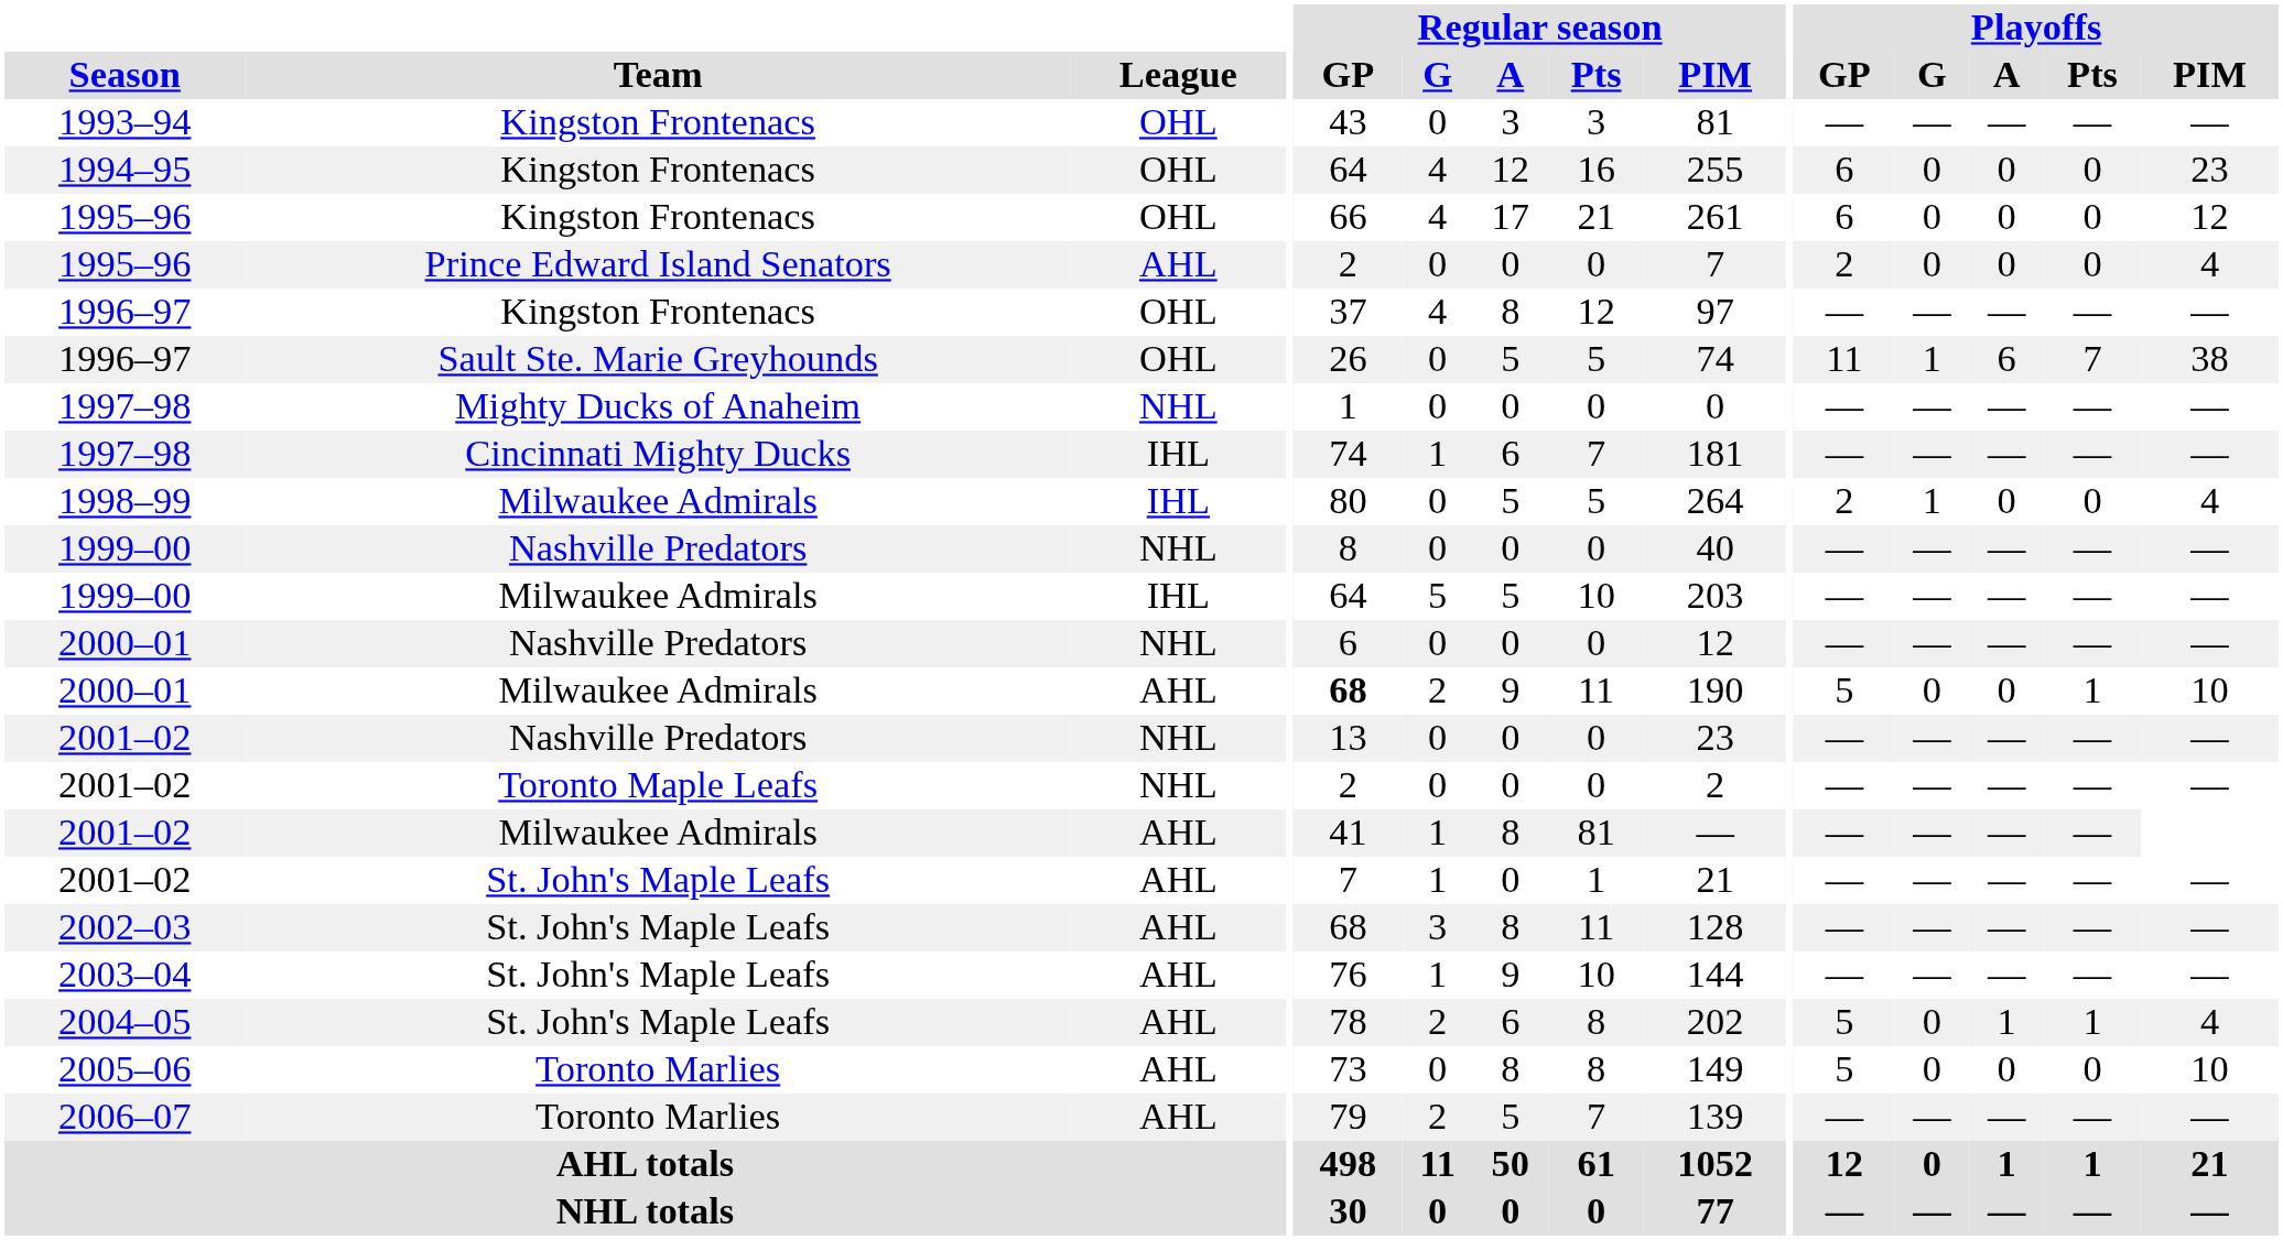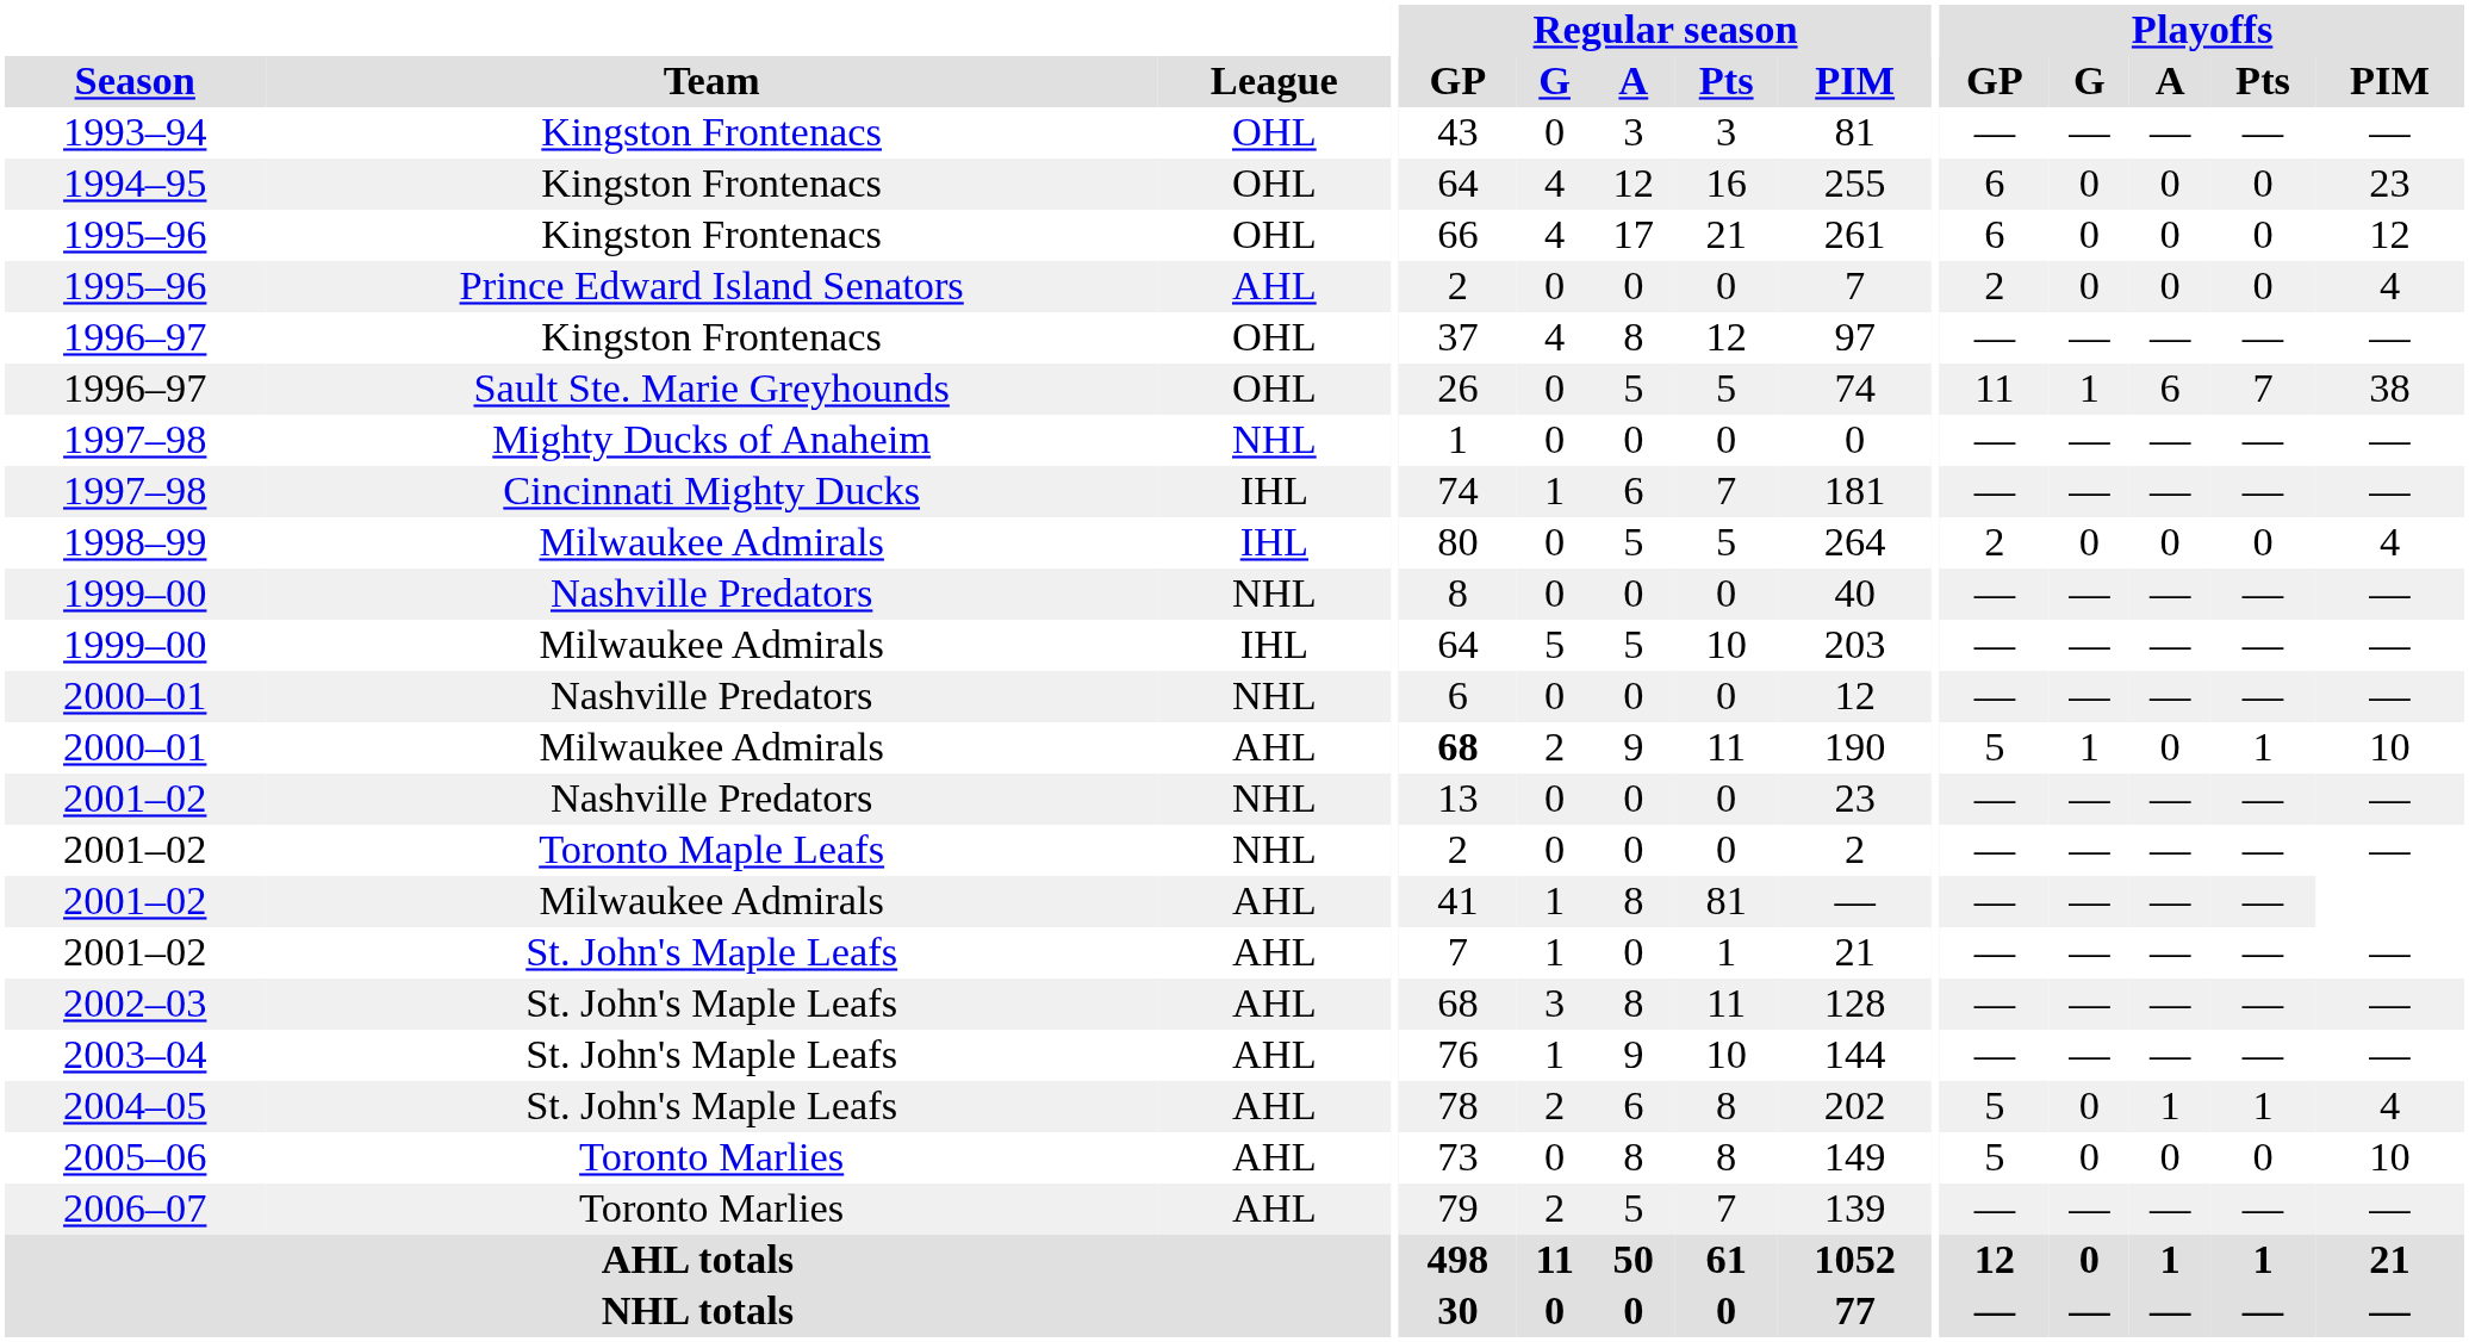 <table border="0" cellpadding="1" cellspacing="0" style="text-align:center; width:60em">
 <tr bgcolor="#e0e0e0">
 <th colspan="3" bgcolor="#ffffff"></th>
 <th rowspan="100" bgcolor="#ffffff"></th>
 <th colspan="5"><a href='#'>Regular season</a></th>
 <th rowspan="100" bgcolor="#ffffff"></th>
 <th colspan="5"><a href='#'>Playoffs</a></th>
 </tr>
 <tr bgcolor="#e0e0e0">
 <th><a href='#'>Season</a></th>
 <th>Team</th>
 <th>League</th>
 <th>GP</th>
 <th><a href='#'>G</a></th>
 <th><a href='#'>A</a></th>
 <th><a href='#'>Pts</a></th>
 <th><a href='#'>PIM</a></th>
 <th>GP</th>
 <th>G</th>
 <th>A</th>
 <th>Pts</th>
 <th>PIM</th>
 </tr>
 <tr>
 <td><a href='#'>1993–94</a></td>
 <td><a href='#'>Kingston Frontenacs</a></td>
 <td><a href='#'>OHL</a></td>
 <td>43</td>
 <td>0</td>
 <td>3</td>
 <td>3</td>
 <td>81</td>
 <td>—</td>
 <td>—</td>
 <td>—</td>
 <td>—</td>
 <td>—</td>
 </tr>
 <tr bgcolor="#f0f0f0">
 <td><a href='#'>1994–95</a></td>
 <td>Kingston Frontenacs</td>
 <td>OHL</td>
 <td>64</td>
 <td>4</td>
 <td>12</td>
 <td>16</td>
 <td>255</td>
 <td>6</td>
 <td>0</td>
 <td>0</td>
 <td>0</td>
 <td>23</td>
 </tr>
 <tr>
 <td><a href='#'>1995–96</a></td>
 <td>Kingston Frontenacs</td>
 <td>OHL</td>
 <td>66</td>
 <td>4</td>
 <td>17</td>
 <td>21</td>
 <td>261</td>
 <td>6</td>
 <td>0</td>
 <td>0</td>
 <td>0</td>
 <td>12</td>
 </tr>
 <tr bgcolor="#f0f0f0">
 <td><a href='#'>1995–96</a></td>
 <td><a href='#'>Prince Edward Island Senators</a></td>
 <td><a href='#'>AHL</a></td>
 <td>2</td>
 <td>0</td>
 <td>0</td>
 <td>0</td>
 <td>7</td>
 <td>2</td>
 <td>0</td>
 <td>0</td>
 <td>0</td>
 <td>4</td>
 </tr>
 <tr>
 <td><a href='#'>1996–97</a></td>
 <td>Kingston Frontenacs</td>
 <td>OHL</td>
 <td>37</td>
 <td>4</td>
 <td>8</td>
 <td>12</td>
 <td>97</td>
 <td>—</td>
 <td>—</td>
 <td>—</td>
 <td>—</td>
 <td>—</td>
 </tr>
 <tr bgcolor="#f0f0f0">
 <td>1996–97</td>
 <td><a href='#'>Sault Ste. Marie Greyhounds</a></td>
 <td>OHL</td>
 <td>26</td>
 <td>0</td>
 <td>5</td>
 <td>5</td>
 <td>74</td>
 <td>11</td>
 <td>1</td>
 <td>6</td>
 <td>7</td>
 <td>38</td>
 </tr>
 <tr>
 <td><a href='#'>1997–98</a></td>
 <td><a href='#'>Mighty Ducks of Anaheim</a></td>
 <td><a href='#'>NHL</a></td>
 <td>1</td>
 <td>0</td>
 <td>0</td>
 <td>0</td>
 <td>0</td>
 <td>—</td>
 <td>—</td>
 <td>—</td>
 <td>—</td>
 <td>—</td>
 </tr>
 <tr bgcolor="#f0f0f0">
 <td><a href='#'>1997–98</a></td>
 <td><a href='#'>Cincinnati Mighty Ducks</a></td>
 <td>IHL</td>
 <td>74</td>
 <td>1</td>
 <td>6</td>
 <td>7</td>
 <td>181</td>
 <td>—</td>
 <td>—</td>
 <td>—</td>
 <td>—</td>
 <td>—</td>
 </tr>
 <tr>
 <td><a href='#'>1998–99</a></td>
 <td><a href='#'>Milwaukee Admirals</a></td>
 <td><a href='#'>IHL</a></td>
 <td>80</td>
 <td>0</td>
 <td>5</td>
 <td>5</td>
 <td>264</td>
 <td>2</td>
-<td>1</td>
+<td>0</td>
 <td>0</td>
 <td>0</td>
 <td>4</td>
 </tr>
 <tr bgcolor="#f0f0f0">
 <td><a href='#'>1999–00</a></td>
 <td><a href='#'>Nashville Predators</a></td>
 <td>NHL</td>
 <td>8</td>
 <td>0</td>
 <td>0</td>
 <td>0</td>
 <td>40</td>
 <td>—</td>
 <td>—</td>
 <td>—</td>
 <td>—</td>
 <td>—</td>
 </tr>
 <tr>
 <td><a href='#'>1999–00</a></td>
 <td>Milwaukee Admirals</td>
 <td>IHL</td>
 <td>64</td>
 <td>5</td>
 <td>5</td>
 <td>10</td>
 <td>203</td>
 <td>—</td>
 <td>—</td>
 <td>—</td>
 <td>—</td>
 <td>—</td>
 </tr>
 <tr bgcolor="#f0f0f0">
 <td><a href='#'>2000–01</a></td>
 <td>Nashville Predators</td>
 <td>NHL</td>
 <td>6</td>
 <td>0</td>
 <td>0</td>
 <td>0</td>
 <td>12</td>
 <td>—</td>
 <td>—</td>
 <td>—</td>
 <td>—</td>
 <td>—</td>
 </tr>
 <tr>
 <td><a href='#'>2000–01</a></td>
 <td>Milwaukee Admirals</td>
 <td>AHL</td>
 <td><strong>68</strong></td>
 <td>2</td>
 <td>9</td>
 <td>11</td>
 <td>190</td>
 <td>5</td>
-<td>0</td>
+<td>1</td>
 <td>0</td>
 <td>1</td>
 <td>10</td>
 </tr>
 <tr bgcolor="#f0f0f0">
 <td><a href='#'>2001–02</a></td>
 <td>Nashville Predators</td>
 <td>NHL</td>
 <td>13</td>
 <td>0</td>
 <td>0</td>
 <td>0</td>
 <td>23</td>
 <td>—</td>
 <td>—</td>
 <td>—</td>
 <td>—</td>
 <td>—</td>
 </tr>
 <tr>
 <td>2001–02</td>
 <td><a href='#'>Toronto Maple Leafs</a></td>
 <td>NHL</td>
 <td>2</td>
 <td>0</td>
 <td>0</td>
 <td>0</td>
 <td>2</td>
 <td>—</td>
 <td>—</td>
 <td>—</td>
 <td>—</td>
 <td>—</td>
 </tr>
 <tr bgcolor="#f0f0f0">
 <td><a href='#'>2001–02</a></td>
 <td>Milwaukee Admirals</td>
 <td>AHL</td>
 <td>41</td>
 <td>1</td>
 <td>8</td>
 <td 9>81</td>
 <td>—</td>
 <td>—</td>
 <td>—</td>
 <td>—</td>
 <td>—</td>
 </tr>
 <tr>
 <td>2001–02</td>
 <td><a href='#'>St. John's Maple Leafs</a></td>
 <td>AHL</td>
 <td>7</td>
 <td>1</td>
 <td>0</td>
 <td>1</td>
 <td>21</td>
 <td>—</td>
 <td>—</td>
 <td>—</td>
 <td>—</td>
 <td>—</td>
 </tr>
 <tr bgcolor="#f0f0f0">
 <td><a href='#'>2002–03</a></td>
 <td>St. John's Maple Leafs</td>
 <td>AHL</td>
 <td>68</td>
 <td>3</td>
 <td>8</td>
 <td>11</td>
 <td>128</td>
 <td>—</td>
 <td>—</td>
 <td>—</td>
 <td>—</td>
 <td>—</td>
 </tr>
 <tr>
 <td><a href='#'>2003–04</a></td>
 <td>St. John's Maple Leafs</td>
 <td>AHL</td>
 <td>76</td>
 <td>1</td>
 <td>9</td>
 <td>10</td>
 <td>144</td>
 <td>—</td>
 <td>—</td>
 <td>—</td>
 <td>—</td>
 <td>—</td>
 </tr>
 <tr bgcolor="#f0f0f0">
 <td><a href='#'>2004–05</a></td>
 <td>St. John's Maple Leafs</td>
 <td>AHL</td>
 <td>78</td>
 <td>2</td>
 <td>6</td>
 <td>8</td>
 <td>202</td>
 <td>5</td>
 <td>0</td>
 <td>1</td>
 <td>1</td>
 <td>4</td>
 </tr>
 <tr>
 <td><a href='#'>2005–06</a></td>
 <td><a href='#'>Toronto Marlies</a></td>
 <td>AHL</td>
 <td>73</td>
 <td>0</td>
 <td>8</td>
 <td>8</td>
 <td>149</td>
 <td>5</td>
 <td>0</td>
 <td>0</td>
 <td>0</td>
 <td>10</td>
 </tr>
 <tr bgcolor="#f0f0f0">
 <td><a href='#'>2006–07</a></td>
 <td>Toronto Marlies</td>
 <td>AHL</td>
 <td>79</td>
 <td>2</td>
 <td>5</td>
 <td>7</td>
 <td>139</td>
 <td>—</td>
 <td>—</td>
 <td>—</td>
 <td>—</td>
 <td>—</td>
 </tr>
 <tr bgcolor="#e0e0e0">
 <th colspan="3">AHL totals</th>
 <th>498</th>
 <th>11</th>
 <th>50</th>
 <th>61</th>
 <th>1052</th>
 <th>12</th>
 <th>0</th>
 <th>1</th>
 <th>1</th>
 <th>21</th>
 </tr>
 <tr bgcolor="#e0e0e0">
 <th colspan="3">NHL totals</th>
 <th>30</th>
 <th>0</th>
 <th>0</th>
 <th>0</th>
 <th>77</th>
 <th>—</th>
 <th>—</th>
 <th>—</th>
 <th>—</th>
 <th>—</th>
 </tr>
 </table>
